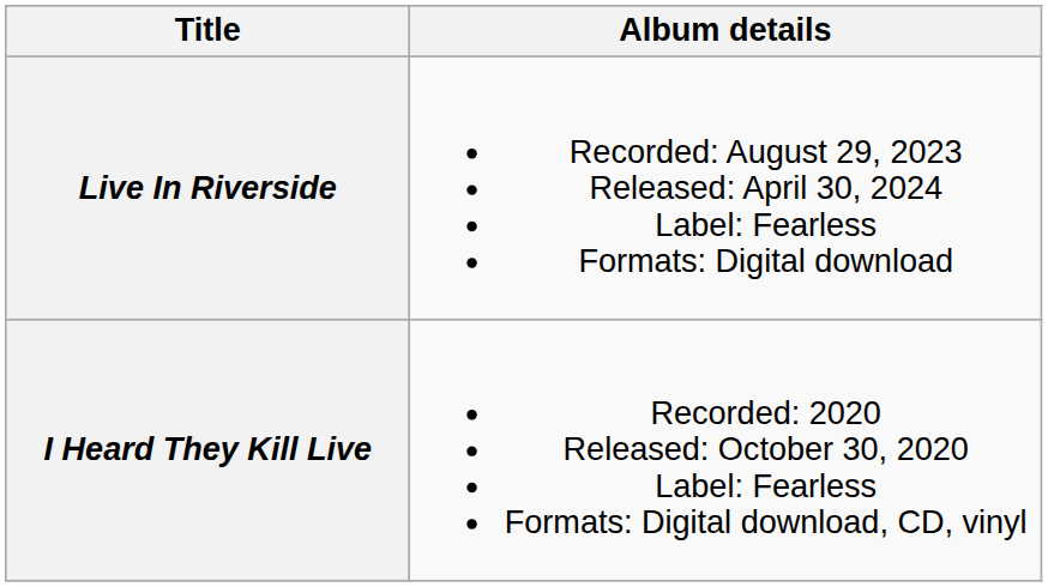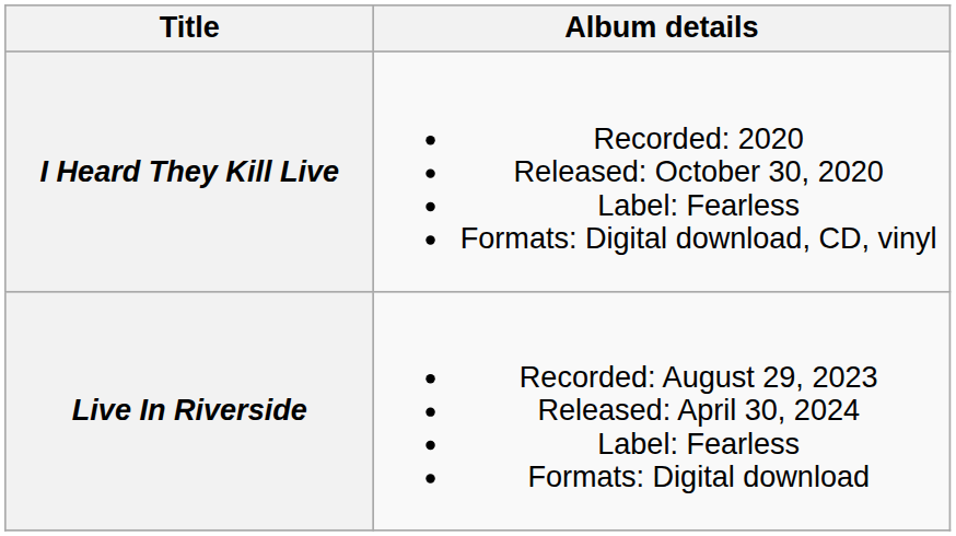 <table class="wikitable plainrowheaders" style="text-align:center;">
 <tr>
 <th style="width:12em;">Title</th>
 <th style="width:19em;">Album details</th>
 </tr>
 <tr>
+<th scope="row"><em>I Heard They Kill Live</em></th>
+<td><br><ul><li>Recorded: 2020</li><li>Released: October 30, 2020</li><li>Label: Fearless</li><li>Formats: Digital download, CD, vinyl</li></ul></td>
+</tr>
+<tr>
 <th scope="row"><em>Live In Riverside</em></th>
 <td><br><ul><li>Recorded: August 29, 2023</li><li>Released: April 30, 2024</li><li>Label: Fearless</li><li>Formats: Digital download</li></ul></td>
 </tr>
-<tr>
-<th scope="row"><em>I Heard They Kill Live</em></th>
-<td><br><ul><li>Recorded: 2020</li><li>Released: October 30, 2020</li><li>Label: Fearless</li><li>Formats: Digital download, CD, vinyl</li></ul></td>
-</tr>
 </table>
